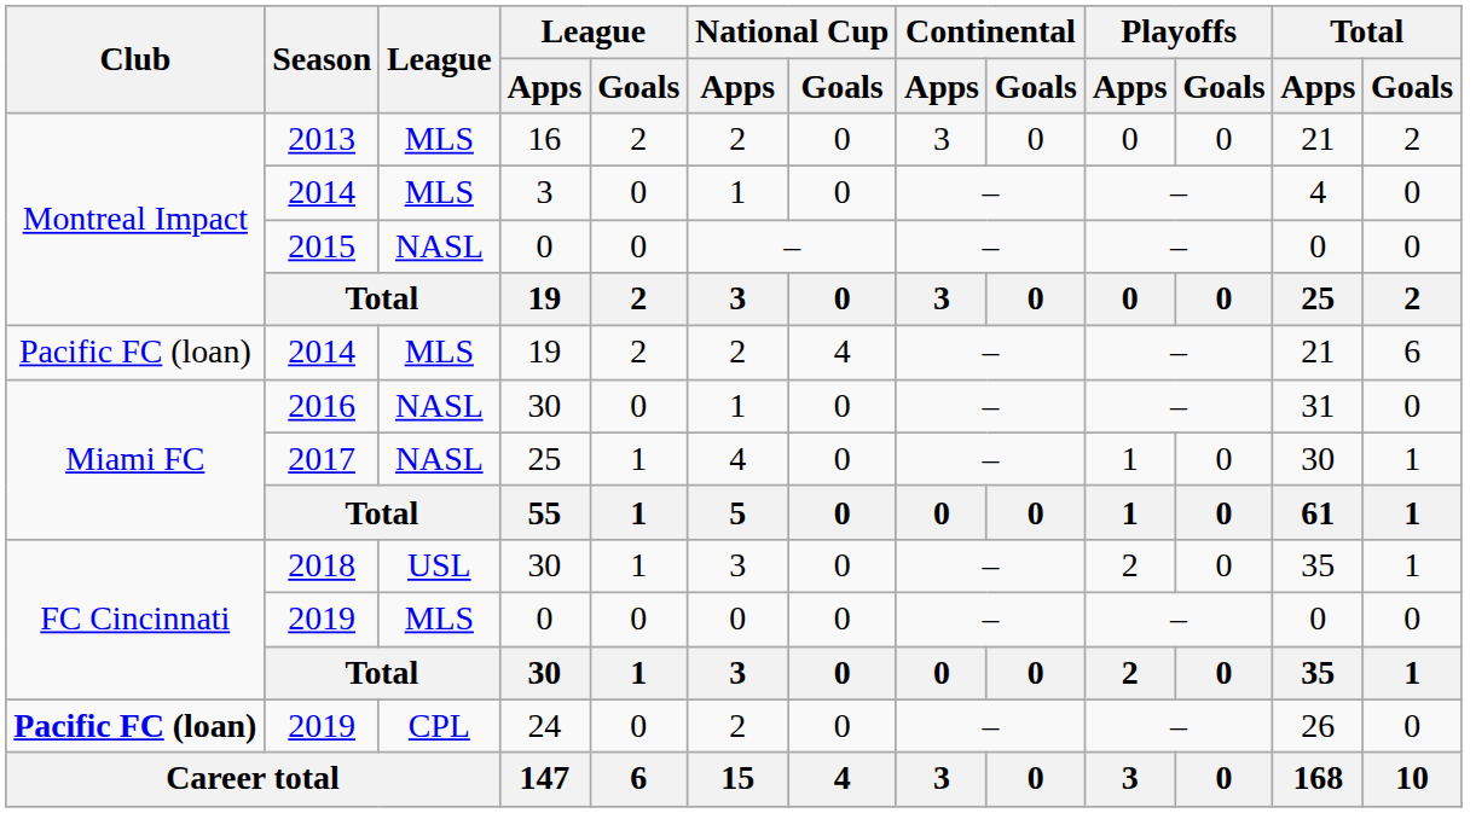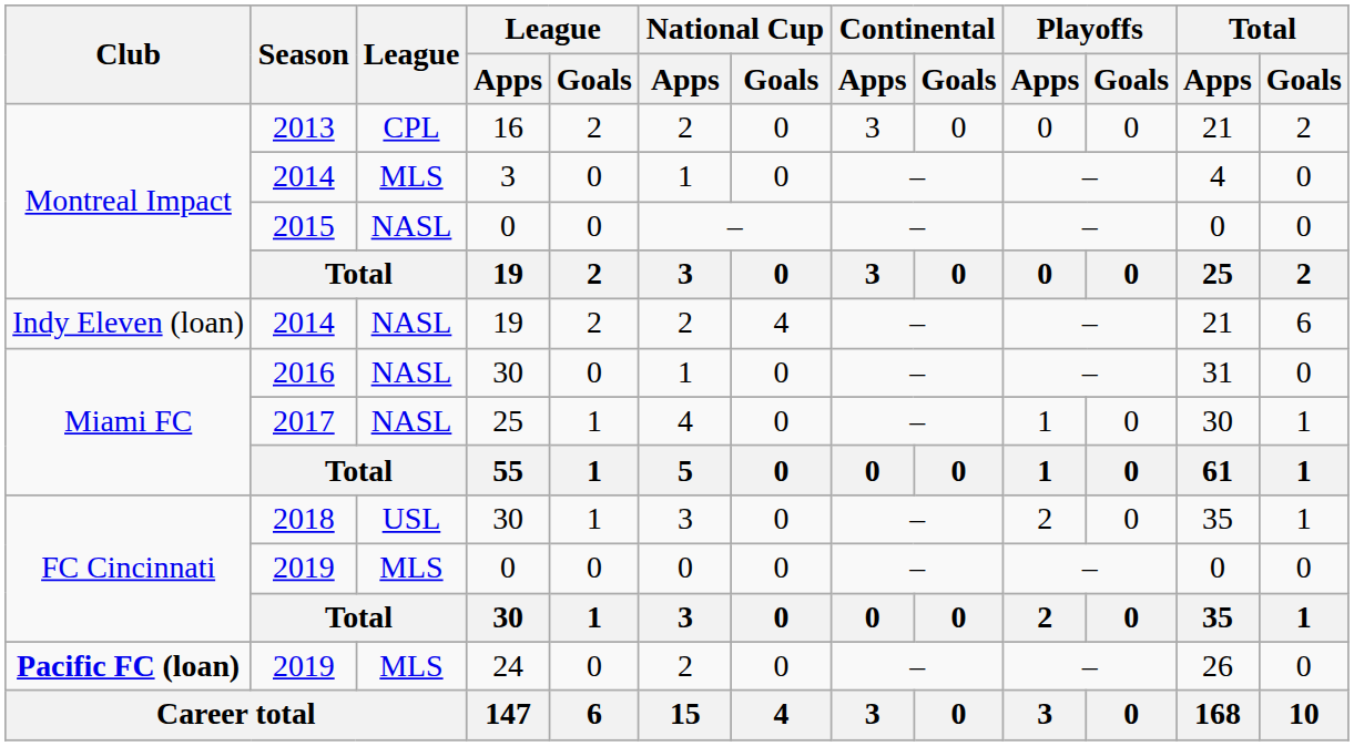 <table class="wikitable" style="text-align: center;">
 <tr>
 <th rowspan="2">Club</th>
 <th rowspan="2">Season</th>
 <th rowspan="2">League</th>
 <th colspan="2">League</th>
 <th colspan="2">National Cup</th>
 <th colspan="2">Continental</th>
 <th colspan="2">Playoffs</th>
 <th colspan="2">Total</th>
 </tr>
 <tr>
 <th>Apps</th>
 <th>Goals</th>
 <th>Apps</th>
 <th>Goals</th>
 <th>Apps</th>
 <th>Goals</th>
 <th>Apps</th>
 <th>Goals</th>
 <th>Apps</th>
 <th>Goals</th>
 </tr>
 <tr>
 <td rowspan="4" valign="center"><a href='#'>Montreal Impact</a></td>
 <td><a href='#'>2013</a></td>
-<td><a href='#'>MLS</a></td>
+<td><a href='#'>CPL</a></td>
 <td>16</td>
 <td>2</td>
 <td colspan="1">2</td>
 <td>0</td>
 <td colspan="1">3</td>
 <td>0</td>
 <td colspan="1">0</td>
 <td>0</td>
 <td colspan="1">21</td>
 <td>2</td>
 </tr>
 <tr>
 <td><a href='#'>2014</a></td>
 <td><a href='#'>MLS</a></td>
 <td>3</td>
 <td>0</td>
 <td colspan="1">1</td>
 <td>0</td>
 <td colspan="2">–</td>
 <td colspan="2">–</td>
 <td colspan="1">4</td>
 <td>0</td>
 </tr>
 <tr>
 <td><a href='#'>2015</a></td>
 <td><a href='#'>NASL</a></td>
 <td>0</td>
 <td>0</td>
 <td colspan="2">–</td>
 <td colspan="2">–</td>
 <td colspan="2">–</td>
 <td colspan="1">0</td>
 <td>0</td>
 </tr>
 <tr>
 <th colspan="2">Total</th>
 <th>19</th>
 <th>2</th>
 <th>3</th>
 <th>0</th>
 <th>3</th>
 <th>0</th>
 <th>0</th>
 <th>0</th>
 <th>25</th>
 <th>2</th>
 </tr>
 <tr>
-<td rowspan="1" valign="center"><a href='#'>Pacific FC</a> (loan)</td>
+<td rowspan="1" valign="center"><a href='#'>Indy Eleven</a> (loan)</td>
 <td><a href='#'>2014</a></td>
-<td><a href='#'>MLS</a></td>
+<td><a href='#'>NASL</a></td>
 <td>19</td>
 <td>2</td>
 <td colspan="1">2</td>
 <td>4</td>
 <td colspan="2">–</td>
 <td colspan="2">–</td>
 <td colspan="1">21</td>
 <td>6</td>
 </tr>
 <tr>
 <td rowspan="3" valign="center"><a href='#'>Miami FC</a></td>
 <td><a href='#'>2016</a></td>
 <td><a href='#'>NASL</a></td>
 <td>30</td>
 <td>0</td>
 <td colspan="1">1</td>
 <td>0</td>
 <td colspan="2">–</td>
 <td colspan="2">–</td>
 <td colspan="1">31</td>
 <td>0</td>
 </tr>
 <tr>
 <td><a href='#'>2017</a></td>
 <td><a href='#'>NASL</a></td>
 <td>25</td>
 <td>1</td>
 <td colspan="1">4</td>
 <td>0</td>
 <td colspan="2">–</td>
 <td colspan="1">1</td>
 <td>0</td>
 <td colspan="1">30</td>
 <td>1</td>
 </tr>
 <tr>
 <th colspan="2">Total</th>
 <th>55</th>
 <th>1</th>
 <th>5</th>
 <th>0</th>
 <th>0</th>
 <th>0</th>
 <th>1</th>
 <th>0</th>
 <th>61</th>
 <th>1</th>
 </tr>
 <tr>
 <td rowspan="3" valign="center"><a href='#'>FC Cincinnati</a></td>
 <td><a href='#'>2018</a></td>
 <td><a href='#'>USL</a></td>
 <td>30</td>
 <td>1</td>
 <td colspan="1">3</td>
 <td>0</td>
 <td colspan="2">–</td>
 <td colspan="1">2</td>
 <td>0</td>
 <td colspan="1">35</td>
 <td>1</td>
 </tr>
 <tr>
 <td><a href='#'>2019</a></td>
 <td><a href='#'>MLS</a></td>
 <td>0</td>
 <td>0</td>
 <td colspan="1">0</td>
 <td>0</td>
 <td colspan="2">–</td>
 <td colspan="2">–</td>
 <td colspan="1">0</td>
 <td>0</td>
 </tr>
 <tr>
 <th colspan="2">Total</th>
 <th>30</th>
 <th>1</th>
 <th>3</th>
 <th>0</th>
 <th>0</th>
 <th>0</th>
 <th>2</th>
 <th>0</th>
 <th>35</th>
 <th>1</th>
 </tr>
 <tr>
 <td rowspan="1" valign="center"><strong><a href='#'>Pacific FC</a> (loan)</strong></td>
 <td><a href='#'>2019</a></td>
-<td><a href='#'>CPL</a></td>
+<td><a href='#'>MLS</a></td>
 <td>24</td>
 <td>0</td>
 <td colspan="1">2</td>
 <td>0</td>
 <td colspan="2">–</td>
 <td colspan="2">–</td>
 <td>26</td>
 <td>0</td>
 </tr>
 <tr>
 <th colspan=3>Career total</th>
 <th>147</th>
 <th>6</th>
 <th>15</th>
 <th>4</th>
 <th>3</th>
 <th>0</th>
 <th>3</th>
 <th>0</th>
 <th>168</th>
 <th>10</th>
 </tr>
 </table>
